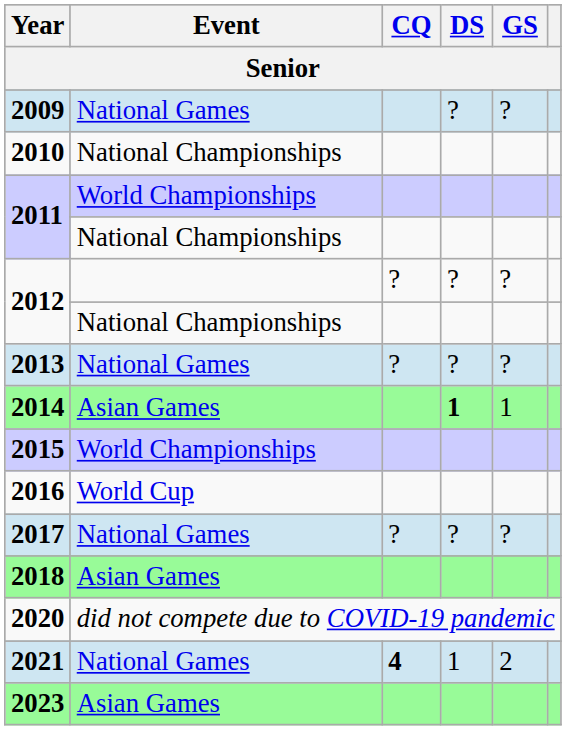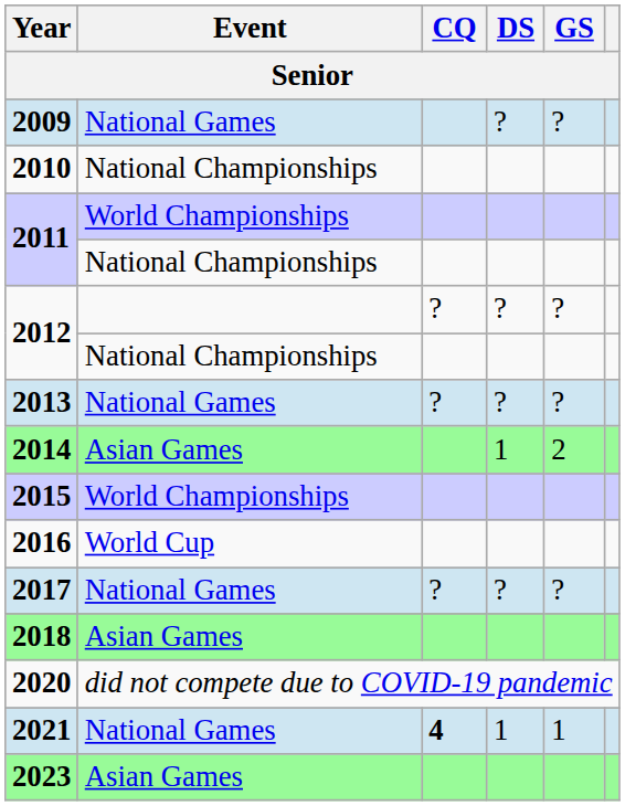 <table class="wikitable">
 <tr>
 <th align="center">Year</th>
 <th align="center">Event</th>
 <th><a href='#'>CQ</a></th>
 <th><a href='#'>DS</a></th>
 <th><a href='#'>GS</a></th>
 <th></th>
 </tr>
 <tr>
 <th colspan="6"><strong>Senior</strong></th>
 </tr>
 <tr style="background:#CEE6F2">
 <td><strong>2009</strong></td>
 <td><a href='#'>National Games</a></td>
 <td></td>
 <td>?</td>
 <td>?</td>
 <td></td>
 </tr>
 <tr>
 <td><strong>2010</strong></td>
 <td>National Championships</td>
 <td></td>
 <td></td>
 <td></td>
 <td></td>
 </tr>
 <tr style="background:#ccf">
 <td rowspan="2"><strong>2011</strong></td>
 <td align="left"><a href='#'>World Championships</a></td>
 <td></td>
 <td></td>
 <td></td>
 <td></td>
 </tr>
 <tr>
 <td>National Championships</td>
 <td></td>
 <td></td>
 <td></td>
 <td></td>
 </tr>
 <tr>
 <td rowspan="2"><strong>2012</strong></td>
 <td></td>
 <td>?</td>
 <td>?</td>
 <td>?</td>
 <td></td>
 </tr>
 <tr>
 <td>National Championships</td>
 <td></td>
 <td></td>
 <td></td>
 <td></td>
 </tr>
 <tr style="background:#CEE6F2">
 <td><strong>2013</strong></td>
 <td><a href='#'>National Games</a></td>
 <td>?</td>
 <td>?</td>
 <td>?</td>
 <td></td>
 </tr>
 <tr style="background:#98fb98">
 <td><strong>2014</strong></td>
 <td><a href='#'>Asian Games</a></td>
 <td></td>
-<td><strong>1</strong></td>
 <td>1</td>
+<td>2</td>
 <td></td>
 </tr>
 <tr style="background:#ccf">
 <td><strong>2015</strong></td>
 <td align="left"><a href='#'>World Championships</a></td>
 <td></td>
 <td></td>
 <td></td>
 <td></td>
 </tr>
 <tr>
 <td><strong>2016</strong></td>
 <td align="left"><a href='#'>World Cup</a></td>
 <td></td>
 <td></td>
 <td></td>
 <td></td>
 </tr>
 <tr style="background:#CEE6F2">
 <td><strong>2017</strong></td>
 <td align="left"><a href='#'>National Games</a></td>
 <td>?</td>
 <td>?</td>
 <td>?</td>
 <td></td>
 </tr>
 <tr style="background:#98fb98">
 <td><strong>2018</strong></td>
 <td align="left"><a href='#'>Asian Games</a></td>
 <td></td>
 <td></td>
 <td></td>
 <td></td>
 </tr>
 <tr>
 <td><strong>2020</strong></td>
 <td colspan="5"><em>did not compete due to <a href='#'>COVID-19 pandemic</a></em></td>
 </tr>
 <tr style="background:#CEE6F2">
 <td><strong>2021</strong></td>
 <td align="left"><a href='#'>National Games</a></td>
 <td><strong>4</strong></td>
 <td>1</td>
-<td>2</td>
+<td>1</td>
 <td></td>
 </tr>
 <tr style="background:#98fb98">
 <td><strong>2023</strong></td>
 <td align="left"><a href='#'>Asian Games</a></td>
 <td></td>
 <td></td>
 <td></td>
 <td></td>
 </tr>
 </table>
